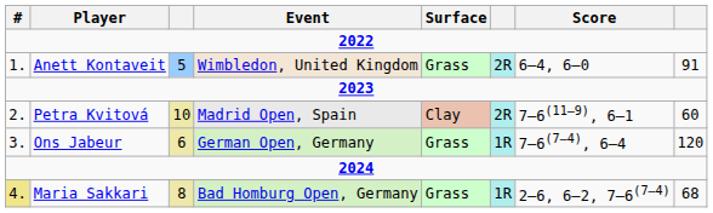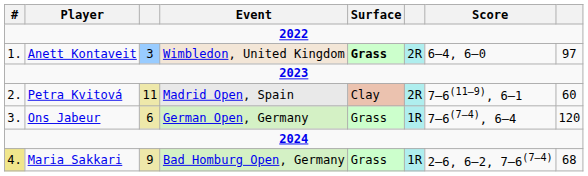 <table class="wikitable sortable">
 <tr>
 <th>#</th>
 <th>Player</th>
 <th></th>
 <th>Event</th>
 <th>Surface</th>
 <th class="unsortable"></th>
 <th class="unsortable">Score</th>
 <th></th>
 </tr>
 <tr>
 <td colspan=8 style=text-align:center><strong><a href='#'>2022</a></strong></td>
 </tr>
 <tr>
 <td>1.</td>
 <td> <a href='#'>Anett Kontaveit</a></td>
-<td align=center bgcolor=99ccff>5</td>
+<td align=center bgcolor=99ccff>3</td>
 <td bgcolor=f3e6d7><a href='#'>Wimbledon</a>, United Kingdom</td>
-<td bgcolor=ccffcc>Grass</td>
+<td bgcolor=ccffcc><strong>Grass</strong></td>
 <td bgcolor=afeeee>2R</td>
 <td>6–4, 6–0</td>
-<td align=center>91</td>
+<td align=center>97</td>
 </tr>
 <tr>
 <td colspan=8 style=text-align:center><strong><a href='#'>2023</a></strong></td>
 </tr>
 <tr>
 <td>2.</td>
 <td> <a href='#'>Petra Kvitová</a></td>
-<td align=center bgcolor=eee8aa>10</td>
+<td align=center bgcolor=eee8aa>11</td>
 <td bgcolor=e9e9e9><a href='#'>Madrid Open</a>, Spain</td>
 <td bgcolor=ebc2af>Clay</td>
 <td bgcolor=afeeee>2R</td>
 <td>7–6<sup>(11–9)</sup>, 6–1</td>
 <td align=center>60</td>
 </tr>
 <tr>
 <td>3.</td>
 <td> <a href='#'>Ons Jabeur</a></td>
 <td align=center bgcolor=eee8aa>6</td>
 <td bgcolor=d4f1c5><a href='#'>German Open</a>, Germany</td>
 <td bgcolor=ccffcc>Grass</td>
 <td bgcolor=afeeee>1R</td>
 <td>7–6<sup>(7–4)</sup>, 6–4</td>
 <td align=center>120</td>
 </tr>
 <tr>
 <td colspan=8 style=text-align:center><strong><a href='#'>2024</a></strong></td>
 </tr>
 <tr>
 <td style="background: khaki;">4.</td>
 <td> <a href='#'>Maria Sakkari</a></td>
-<td align=center bgcolor=eee8aa>8</td>
+<td align=center bgcolor=eee8aa>9</td>
 <td bgcolor=d4f1c5><a href='#'>Bad Homburg Open</a>, Germany</td>
 <td bgcolor=ccffcc>Grass</td>
 <td bgcolor=afeeee>1R</td>
 <td>2–6, 6–2, 7–6<sup>(7–4)</sup></td>
 <td align=center>68</td>
 </tr>
 </table>
